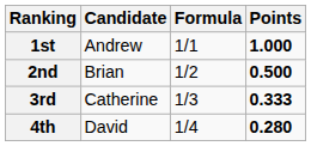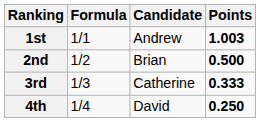 <table class="wikitable">
 <tr>
 <th>Ranking</th>
+<th>Formula</th>
 <th>Candidate</th>
-<th>Formula</th>
 <th>Points</th>
 </tr>
 <tr>
 <th>1st</th>
+<td>1/1</td>
 <td>Andrew</td>
-<td>1/1</td>
-<td><strong>1.000</strong></td>
+<td><strong>1.003</strong></td>
 </tr>
 <tr>
 <th>2nd</th>
+<td>1/2</td>
 <td>Brian</td>
-<td>1/2</td>
 <td><strong>0.500</strong></td>
 </tr>
 <tr>
 <th>3rd</th>
+<td>1/3</td>
 <td>Catherine</td>
-<td>1/3</td>
 <td><strong>0.333</strong></td>
 </tr>
 <tr>
 <th>4th</th>
+<td>1/4</td>
 <td>David</td>
-<td>1/4</td>
-<td><strong>0.280</strong></td>
+<td><strong>0.250</strong></td>
 </tr>
 </table>
